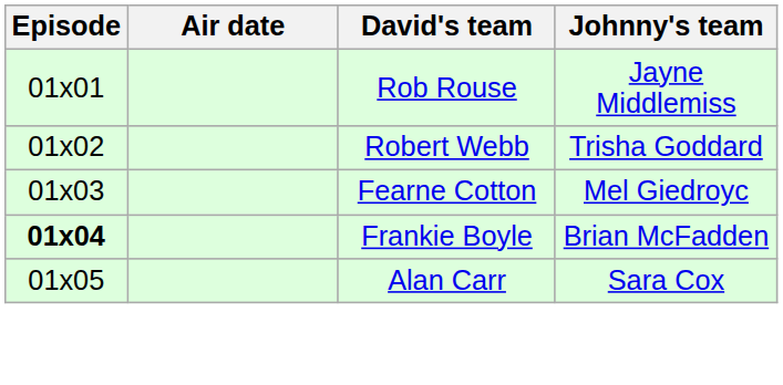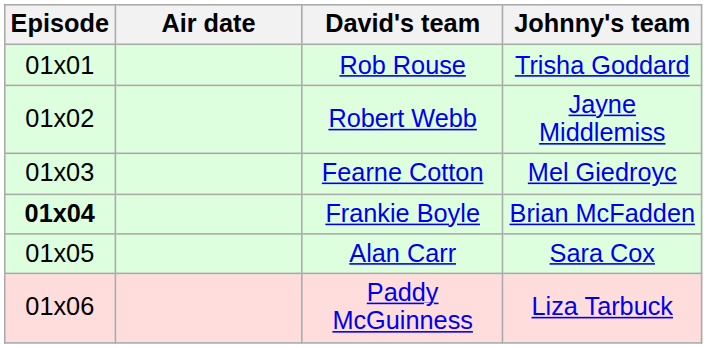 <table class="wikitable" width="50%" style="text-align:center;">
 <tr>
 <th width="10%">Episode</th>
 <th width="30%">Air date</th>
 <th width="30%">David's team</th>
 <th width="30%">Johnny's team</th>
 </tr>
 <tr bgcolor="ddffdd">
 <td>01x01</td>
 <td></td>
 <td><a href='#'>Rob Rouse</a></td>
-<td><a href='#'>Jayne Middlemiss</a></td>
+<td><a href='#'>Trisha Goddard</a></td>
 </tr>
 <tr bgcolor="ddffdd">
 <td>01x02</td>
 <td></td>
 <td><a href='#'>Robert Webb</a></td>
-<td><a href='#'>Trisha Goddard</a></td>
+<td><a href='#'>Jayne Middlemiss</a></td>
 </tr>
 <tr bgcolor="ddffdd">
 <td>01x03</td>
 <td></td>
 <td><a href='#'>Fearne Cotton</a></td>
 <td><a href='#'>Mel Giedroyc</a></td>
 </tr>
 <tr bgcolor="ddffdd">
 <td><strong>01x04</strong></td>
 <td></td>
 <td><a href='#'>Frankie Boyle</a></td>
 <td><a href='#'>Brian McFadden</a></td>
 </tr>
 <tr bgcolor="ddffdd">
 <td>01x05</td>
 <td></td>
 <td><a href='#'>Alan Carr</a></td>
 <td><a href='#'>Sara Cox</a></td>
 </tr>
+<tr bgcolor="ffdddd">
+<td>01x06</td>
+<td></td>
+<td><a href='#'>Paddy McGuinness</a></td>
+<td><a href='#'>Liza Tarbuck</a></td>
+</tr>
 </table>
